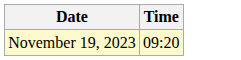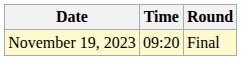 <table class="wikitable">
 <tr>
 <th>Date</th>
 <th>Time</th>
+<th>Round</th>
 </tr>
 <tr style=background:lemonchiffon>
 <td>November 19, 2023</td>
 <td>09:20</td>
+<td>Final</td>
 </tr>
 </table>
